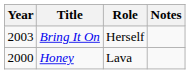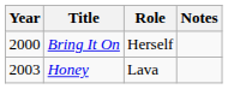 <table class="wikitable" style="font-size: 95%;">
 <tr>
 <th>Year</th>
 <th>Title</th>
 <th>Role</th>
 <th>Notes</th>
 </tr>
 <tr>
-<td>2003</td>
+<td>2000</td>
 <td><em><a href='#'>Bring It On</a></em></td>
 <td>Herself</td>
 <td></td>
 </tr>
 <tr>
-<td>2000</td>
+<td>2003</td>
 <td><em><a href='#'>Honey</a></em></td>
 <td>Lava</td>
 <td></td>
 </tr>
 </table>
